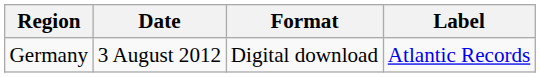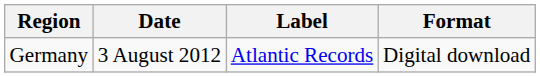 <table class=wikitable>
 <tr>
 <th scope="col">Region</th>
 <th scope="col">Date</th>
+<th scope="col">Label</th>
 <th scope="col">Format</th>
-<th scope="col">Label</th>
 </tr>
 <tr>
 <td>Germany</td>
 <td>3 August 2012</td>
+<td><a href='#'>Atlantic Records</a></td>
 <td>Digital download</td>
-<td><a href='#'>Atlantic Records</a></td>
 </tr>
 </table>
